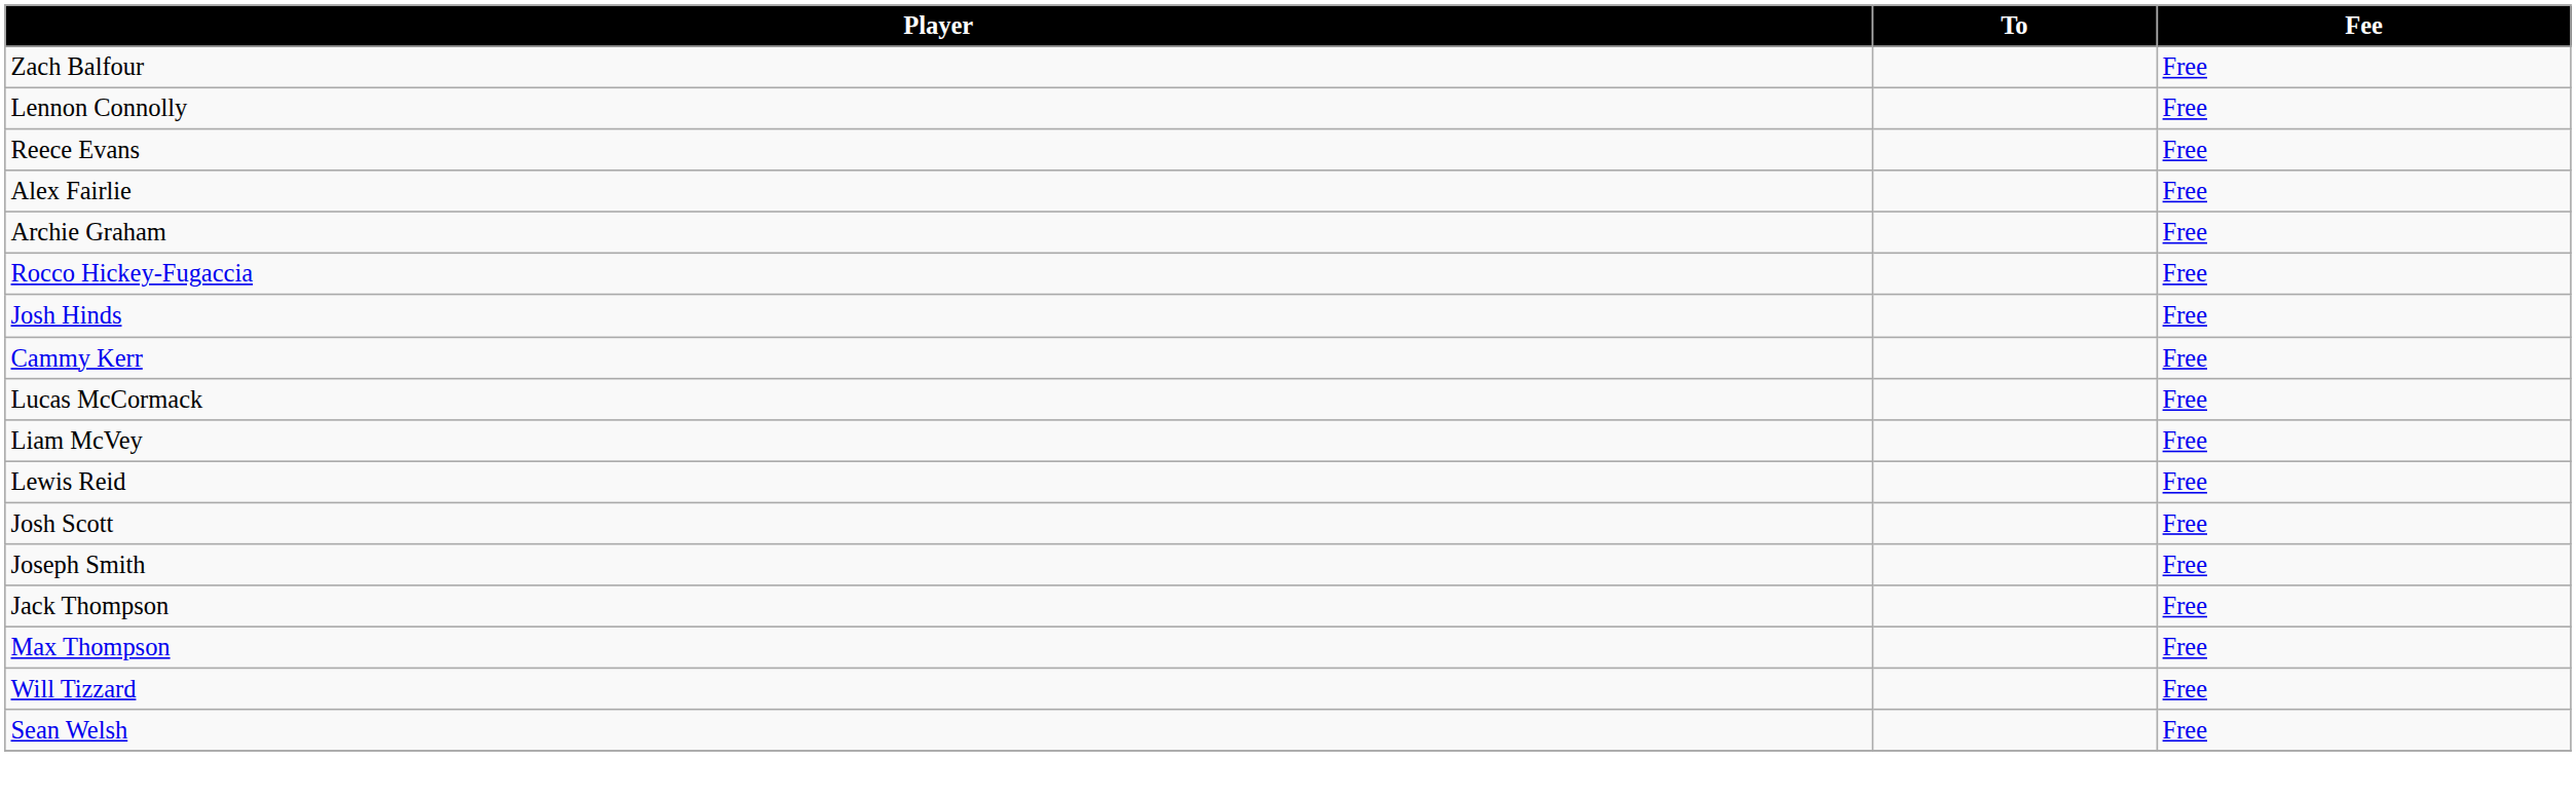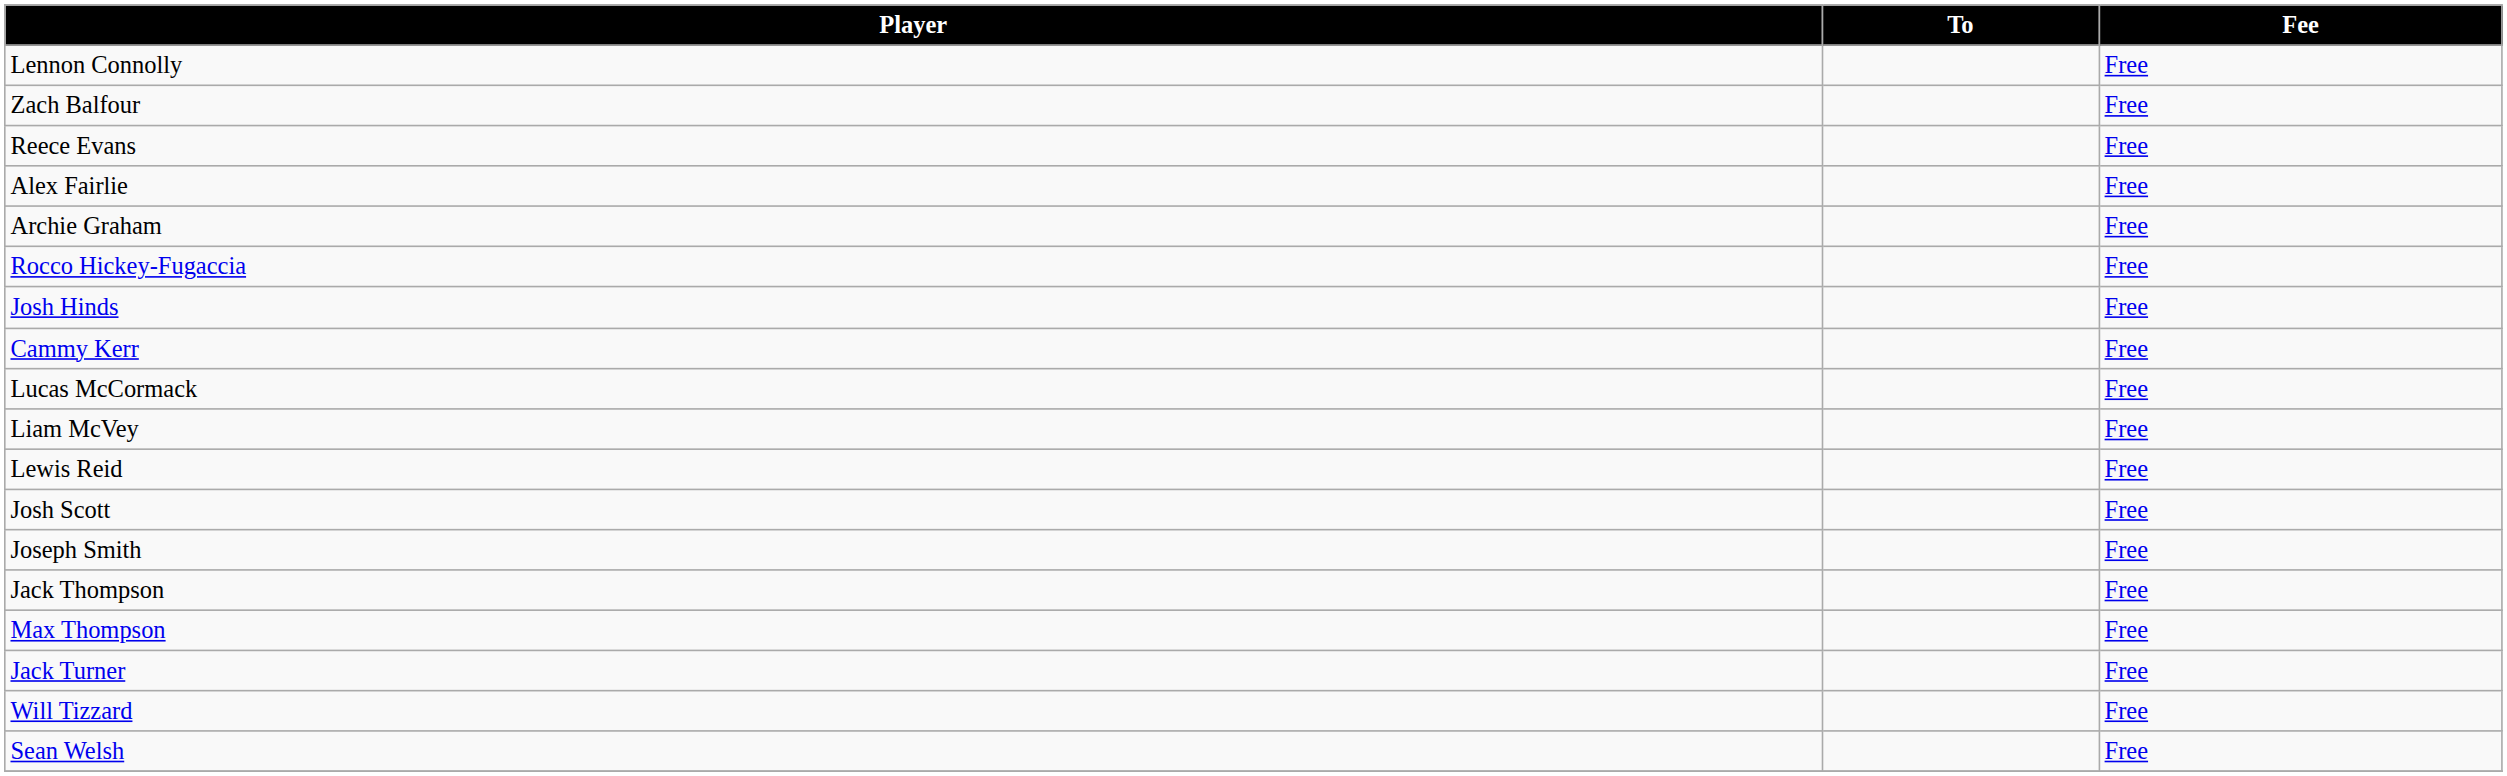 <table class="wikitable" style="text-align:left; font-size:95%;width:98%;">
 <tr>
 <th style="background:black; color:white;">Player</th>
 <th style="background:black; color:white;">To</th>
 <th style="background:black; color:white;">Fee</th>
 </tr>
 <tr>
-<td> Zach Balfour</td>
+<td> Lennon Connolly</td>
 <td></td>
 <td><a href='#'>Free</a></td>
 </tr>
 <tr>
-<td> Lennon Connolly</td>
+<td> Zach Balfour</td>
 <td></td>
 <td><a href='#'>Free</a></td>
 </tr>
 <tr>
 <td> Reece Evans</td>
 <td></td>
 <td><a href='#'>Free</a></td>
 </tr>
 <tr>
 <td> Alex Fairlie</td>
 <td></td>
 <td><a href='#'>Free</a></td>
 </tr>
 <tr>
 <td> Archie Graham</td>
 <td></td>
 <td><a href='#'>Free</a></td>
 </tr>
 <tr>
 <td> <a href='#'>Rocco Hickey-Fugaccia</a></td>
 <td></td>
 <td><a href='#'>Free</a></td>
 </tr>
 <tr>
 <td> <a href='#'>Josh Hinds</a></td>
 <td></td>
 <td><a href='#'>Free</a></td>
 </tr>
 <tr>
 <td> <a href='#'>Cammy Kerr</a></td>
 <td></td>
 <td><a href='#'>Free</a></td>
 </tr>
 <tr>
 <td> Lucas McCormack</td>
 <td></td>
 <td><a href='#'>Free</a></td>
 </tr>
 <tr>
 <td> Liam McVey</td>
 <td></td>
 <td><a href='#'>Free</a></td>
 </tr>
 <tr>
 <td> Lewis Reid</td>
 <td></td>
 <td><a href='#'>Free</a></td>
 </tr>
 <tr>
 <td> Josh Scott</td>
 <td></td>
 <td><a href='#'>Free</a></td>
 </tr>
 <tr>
 <td> Joseph Smith</td>
 <td></td>
 <td><a href='#'>Free</a></td>
 </tr>
 <tr>
 <td> Jack Thompson</td>
 <td></td>
 <td><a href='#'>Free</a></td>
 </tr>
 <tr>
 <td> <a href='#'>Max Thompson</a></td>
 <td></td>
 <td><a href='#'>Free</a></td>
 </tr>
 <tr>
+<td> <a href='#'>Jack Turner</a></td>
+<td></td>
+<td><a href='#'>Free</a></td>
+</tr>
+<tr>
 <td> <a href='#'>Will Tizzard</a></td>
 <td></td>
 <td><a href='#'>Free</a></td>
 </tr>
 <tr>
 <td> <a href='#'>Sean Welsh</a></td>
 <td></td>
 <td><a href='#'>Free</a></td>
 </tr>
 <tr>
 </tr>
 </table>
